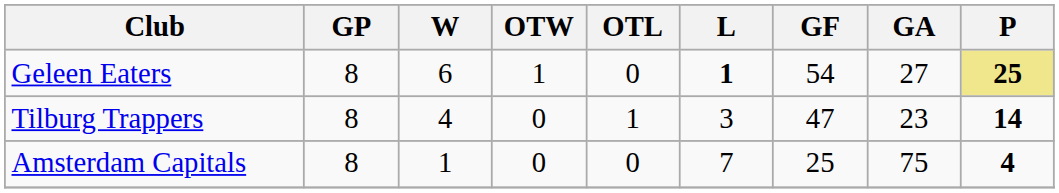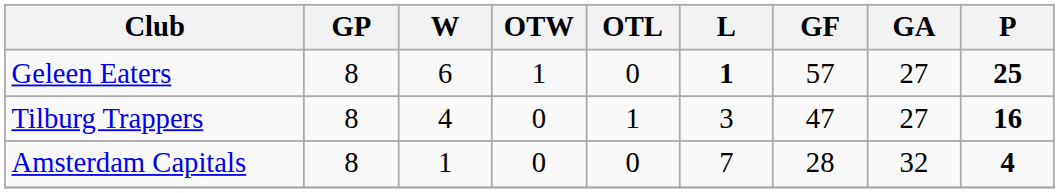 <table class="wikitable" style="text-align:center;">
 <tr>
 <th width=160px>Club</th>
 <th width=45px>GP</th>
 <th width=45px>W</th>
 <th width=45px>OTW</th>
 <th width=45px>OTL</th>
 <th width=45px>L</th>
 <th width=45px>GF</th>
 <th width=45px>GA</th>
 <th width=45px>P</th>
 </tr>
 <tr>
 <td align=left><a href='#'>Geleen Eaters</a></td>
 <td>8</td>
 <td>6</td>
 <td>1</td>
 <td>0</td>
 <td><strong>1</strong></td>
-<td>54</td>
+<td>57</td>
 <td>27</td>
-<td style="background: khaki;"><strong>25</strong></td>
+<td><strong>25</strong></td>
 </tr>
 <tr>
 <td align=left><a href='#'>Tilburg Trappers</a></td>
 <td>8</td>
 <td>4</td>
 <td>0</td>
 <td>1</td>
 <td>3</td>
 <td>47</td>
-<td>23</td>
-<td><strong>14</strong></td>
+<td>27</td>
+<td><strong>16</strong></td>
 </tr>
 <tr>
 <td align=left><a href='#'>Amsterdam Capitals</a></td>
 <td>8</td>
 <td>1</td>
 <td>0</td>
 <td>0</td>
 <td>7</td>
-<td>25</td>
-<td>75</td>
+<td>28</td>
+<td>32</td>
 <td><strong>4</strong></td>
 </tr>
 <tr>
 </tr>
 </table>
